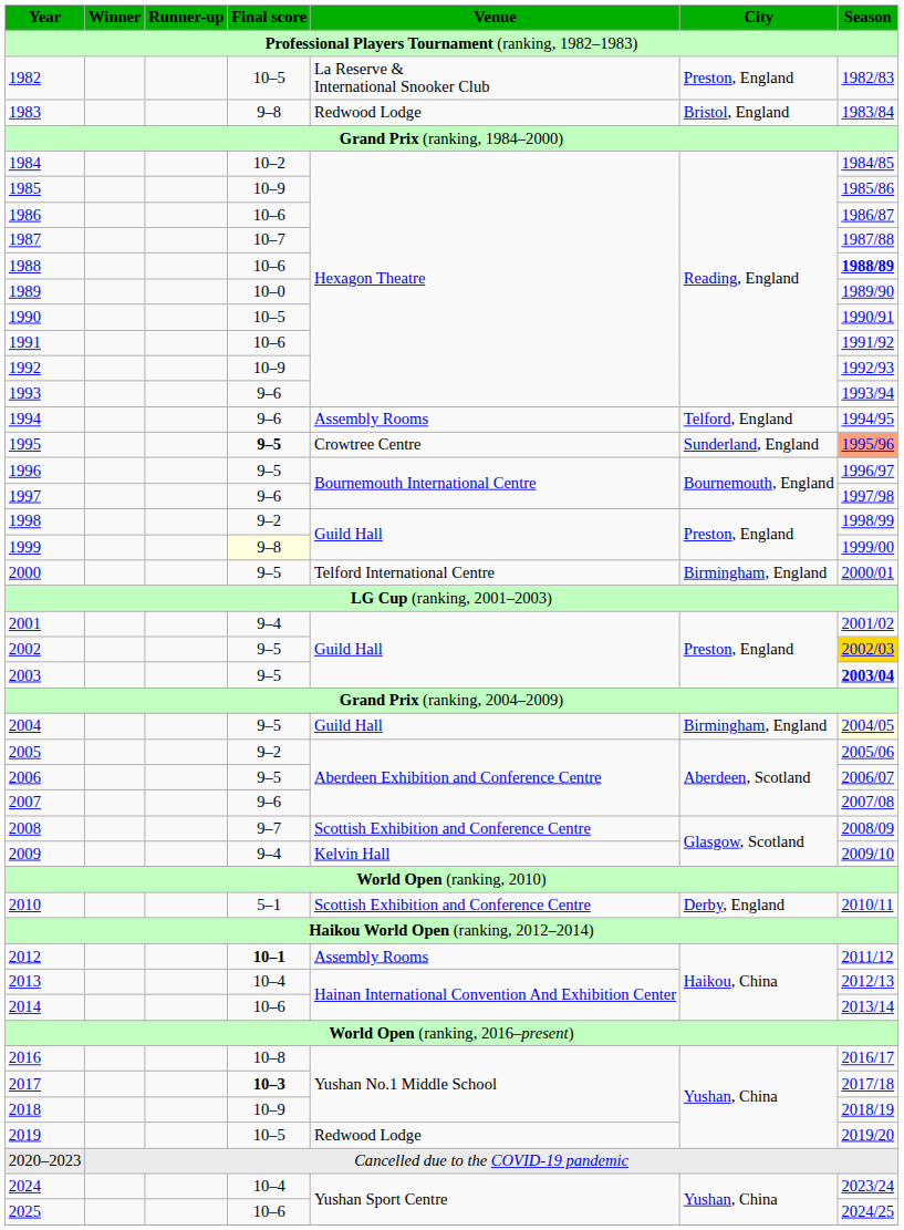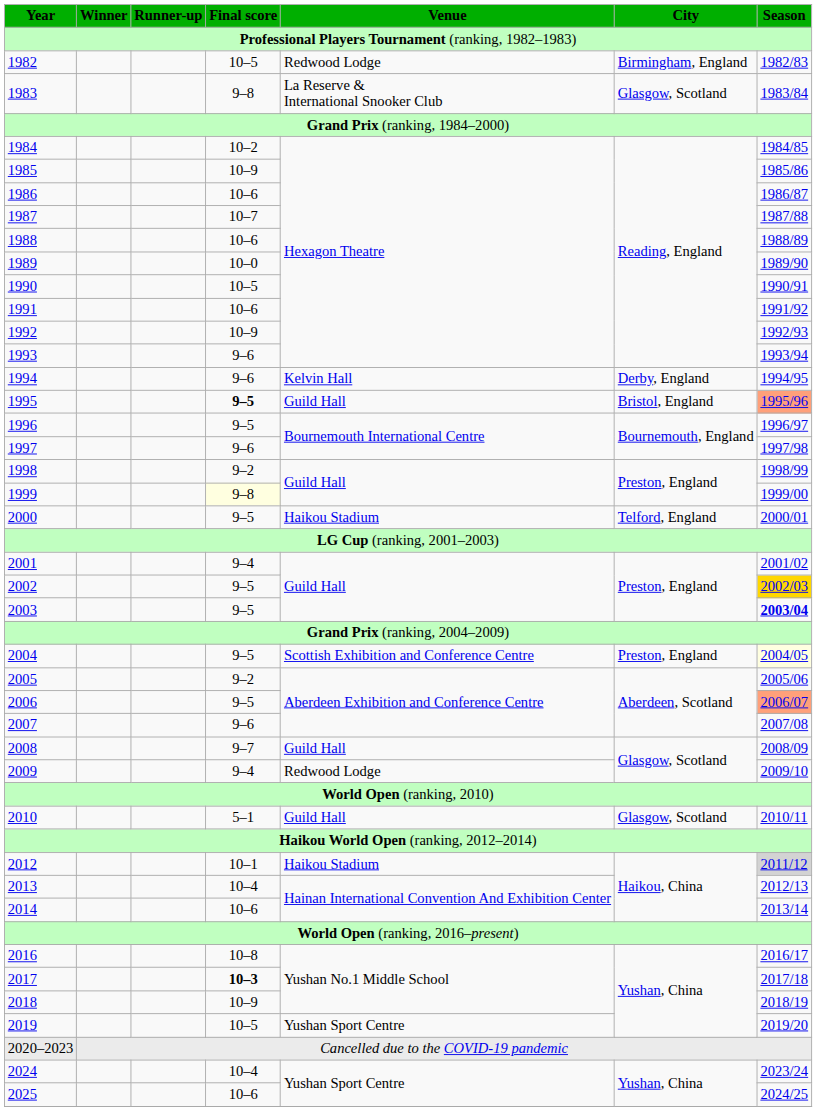 <table class="wikitable">
 <tr>
 <th style="text-align: center; background-color: #00af00">Year</th>
 <th style="text-align: center; background-color: #00af00">Winner</th>
 <th style="text-align: center; background-color: #00af00">Runner-up</th>
 <th style="text-align: center; background-color: #00af00">Final score</th>
 <th style="text-align: center; background-color: #00af00">Venue</th>
 <th style="text-align: center; background-color: #00af00">City</th>
 <th style="text-align: center; background-color: #00af00">Season</th>
 </tr>
 <tr>
 <td colspan=7 style="text-align: center; background-color: #c0ffc0"><strong>Professional Players Tournament</strong> (ranking, 1982–1983)</td>
 </tr>
 <tr>
 <td><a href='#'>1982</a></td>
 <td></td>
 <td></td>
 <td style="text-align: center">10–5</td>
-<td>La Reserve &<br>International Snooker Club</td>
-<td><a href='#'>Preston</a>, England</td>
+<td>Redwood Lodge</td>
+<td><a href='#'>Birmingham</a>, England</td>
 <td><a href='#'>1982/83</a></td>
 </tr>
 <tr>
 <td><a href='#'>1983</a></td>
 <td></td>
 <td></td>
 <td style="text-align: center">9–8</td>
-<td>Redwood Lodge</td>
-<td><a href='#'>Bristol</a>, England</td>
+<td>La Reserve &<br>International Snooker Club</td>
+<td><a href='#'>Glasgow</a>, Scotland</td>
 <td><a href='#'>1983/84</a></td>
 </tr>
 <tr>
 <td colspan=7 style="text-align: center; background-color: #c0ffc0"><strong>Grand Prix</strong> (ranking, 1984–2000)</td>
 </tr>
 <tr>
 <td><a href='#'>1984</a></td>
 <td></td>
 <td></td>
 <td style="text-align: center">10–2</td>
 <td rowspan=10><a href='#'>Hexagon Theatre</a></td>
 <td rowspan=10><a href='#'>Reading</a>, England</td>
 <td><a href='#'>1984/85</a></td>
 </tr>
 <tr>
 <td><a href='#'>1985</a></td>
 <td></td>
 <td></td>
 <td style="text-align: center">10–9</td>
 <td><a href='#'>1985/86</a></td>
 </tr>
 <tr>
 <td><a href='#'>1986</a></td>
 <td></td>
 <td></td>
 <td style="text-align: center">10–6</td>
 <td><a href='#'>1986/87</a></td>
 </tr>
 <tr>
 <td><a href='#'>1987</a></td>
 <td></td>
 <td></td>
 <td style="text-align: center">10–7</td>
 <td><a href='#'>1987/88</a></td>
 </tr>
 <tr>
 <td><a href='#'>1988</a></td>
 <td></td>
 <td></td>
 <td style="text-align: center">10–6</td>
-<td><strong><a href='#'>1988/89</a></strong></td>
+<td><a href='#'>1988/89</a></td>
 </tr>
 <tr>
 <td><a href='#'>1989</a></td>
 <td></td>
 <td></td>
 <td style="text-align: center">10–0</td>
 <td><a href='#'>1989/90</a></td>
 </tr>
 <tr>
 <td><a href='#'>1990</a></td>
 <td></td>
 <td></td>
 <td style="text-align: center">10–5</td>
 <td><a href='#'>1990/91</a></td>
 </tr>
 <tr>
 <td><a href='#'>1991</a></td>
 <td></td>
 <td></td>
 <td style="text-align: center">10–6</td>
 <td><a href='#'>1991/92</a></td>
 </tr>
 <tr>
 <td><a href='#'>1992</a></td>
 <td></td>
 <td></td>
 <td style="text-align: center">10–9</td>
 <td><a href='#'>1992/93</a></td>
 </tr>
 <tr>
 <td><a href='#'>1993</a></td>
 <td></td>
 <td></td>
 <td style="text-align: center">9–6</td>
 <td><a href='#'>1993/94</a></td>
 </tr>
 <tr>
 <td><a href='#'>1994</a></td>
 <td></td>
 <td></td>
 <td style="text-align: center">9–6</td>
-<td><a href='#'>Assembly Rooms</a></td>
-<td><a href='#'>Telford</a>, England</td>
+<td><a href='#'>Kelvin Hall</a></td>
+<td><a href='#'>Derby</a>, England</td>
 <td><a href='#'>1994/95</a></td>
 </tr>
 <tr>
 <td><a href='#'>1995</a></td>
 <td></td>
 <td></td>
 <td style="text-align: center"><strong>9–5</strong></td>
-<td>Crowtree Centre</td>
-<td><a href='#'>Sunderland</a>, England</td>
+<td><a href='#'>Guild Hall</a></td>
+<td><a href='#'>Bristol</a>, England</td>
 <td style="background: lightsalmon;"><a href='#'>1995/96</a></td>
 </tr>
 <tr>
 <td><a href='#'>1996</a></td>
 <td></td>
 <td></td>
 <td style="text-align: center">9–5</td>
 <td rowspan=2><a href='#'>Bournemouth International Centre</a></td>
 <td rowspan=2><a href='#'>Bournemouth</a>, England</td>
 <td><a href='#'>1996/97</a></td>
 </tr>
 <tr>
 <td><a href='#'>1997</a></td>
 <td></td>
 <td></td>
 <td style="text-align: center">9–6</td>
 <td><a href='#'>1997/98</a></td>
 </tr>
 <tr>
 <td><a href='#'>1998</a></td>
 <td></td>
 <td></td>
 <td style="text-align: center">9–2</td>
 <td rowspan=2><a href='#'>Guild Hall</a></td>
 <td rowspan=2><a href='#'>Preston</a>, England</td>
 <td><a href='#'>1998/99</a></td>
 </tr>
 <tr>
 <td><a href='#'>1999</a></td>
 <td></td>
 <td></td>
 <td style="background: lightyellow; text-align: center">9–8</td>
 <td><a href='#'>1999/00</a></td>
 </tr>
 <tr>
 <td><a href='#'>2000</a></td>
 <td></td>
 <td></td>
 <td style="text-align: center">9–5</td>
-<td>Telford International Centre</td>
-<td><a href='#'>Birmingham</a>, England</td>
+<td><a href='#'>Haikou Stadium</a></td>
+<td><a href='#'>Telford</a>, England</td>
 <td><a href='#'>2000/01</a></td>
 </tr>
 <tr>
 <td colspan=7 style="text-align: center; background-color: #c0ffc0"><strong>LG Cup</strong> (ranking, 2001–2003)</td>
 </tr>
 <tr>
 <td><a href='#'>2001</a></td>
 <td></td>
 <td></td>
 <td style="text-align: center">9–4</td>
 <td rowspan=3><a href='#'>Guild Hall</a></td>
 <td rowspan=3><a href='#'>Preston</a>, England</td>
 <td><a href='#'>2001/02</a></td>
 </tr>
 <tr>
 <td><a href='#'>2002</a></td>
 <td></td>
 <td></td>
 <td style="text-align: center">9–5</td>
 <td style="background: gold;"><a href='#'>2002/03</a></td>
 </tr>
 <tr>
 <td><a href='#'>2003</a></td>
 <td></td>
 <td></td>
 <td style="text-align: center">9–5</td>
 <td><strong><a href='#'>2003/04</a></strong></td>
 </tr>
 <tr>
 <td colspan=7 style="text-align: center; background-color: #c0ffc0"><strong>Grand Prix</strong> (ranking, 2004–2009)</td>
 </tr>
 <tr>
 <td><a href='#'>2004</a></td>
 <td></td>
 <td></td>
 <td style="text-align: center">9–5</td>
-<td><a href='#'>Guild Hall</a></td>
-<td><a href='#'>Birmingham</a>, England</td>
+<td><a href='#'>Scottish Exhibition and Conference Centre</a></td>
+<td><a href='#'>Preston</a>, England</td>
 <td style="background: lightyellow;"><a href='#'>2004/05</a></td>
 </tr>
 <tr>
 <td><a href='#'>2005</a></td>
 <td></td>
 <td></td>
 <td style="text-align: center">9–2</td>
 <td rowspan=3><a href='#'>Aberdeen Exhibition and Conference Centre</a></td>
 <td rowspan=3><a href='#'>Aberdeen</a>, Scotland</td>
 <td><a href='#'>2005/06</a></td>
 </tr>
 <tr>
 <td><a href='#'>2006</a></td>
 <td></td>
 <td></td>
 <td style="text-align: center">9–5</td>
-<td><a href='#'>2006/07</a></td>
+<td style="background: lightsalmon;"><a href='#'>2006/07</a></td>
 </tr>
 <tr>
 <td><a href='#'>2007</a></td>
 <td></td>
 <td></td>
 <td style="text-align: center">9–6</td>
 <td><a href='#'>2007/08</a></td>
 </tr>
 <tr>
 <td><a href='#'>2008</a></td>
 <td></td>
 <td></td>
 <td style="text-align: center">9–7</td>
-<td><a href='#'>Scottish Exhibition and Conference Centre</a></td>
+<td><a href='#'>Guild Hall</a></td>
 <td rowspan=2><a href='#'>Glasgow</a>, Scotland</td>
 <td><a href='#'>2008/09</a></td>
 </tr>
 <tr>
 <td><a href='#'>2009</a></td>
 <td></td>
 <td></td>
 <td style="text-align: center">9–4</td>
-<td><a href='#'>Kelvin Hall</a></td>
+<td>Redwood Lodge</td>
 <td><a href='#'>2009/10</a></td>
 </tr>
 <tr>
 <td colspan=7 style="text-align: center; background-color: #c0ffc0"><strong>World Open</strong> (ranking, 2010)</td>
 </tr>
 <tr>
 <td><a href='#'>2010</a></td>
 <td></td>
 <td></td>
 <td style="text-align: center">5–1</td>
-<td><a href='#'>Scottish Exhibition and Conference Centre</a></td>
-<td><a href='#'>Derby</a>, England</td>
+<td><a href='#'>Guild Hall</a></td>
+<td><a href='#'>Glasgow</a>, Scotland</td>
 <td><a href='#'>2010/11</a></td>
 </tr>
 <tr>
 <td colspan=7 style="text-align: center; background-color: #c0ffc0"><strong>Haikou World Open</strong> (ranking, 2012–2014)</td>
 </tr>
 <tr>
 <td><a href='#'>2012</a></td>
 <td></td>
 <td></td>
-<td style="text-align: center"><strong>10–1</strong></td>
-<td><a href='#'>Assembly Rooms</a></td>
+<td style="text-align: center">10–1</td>
+<td><a href='#'>Haikou Stadium</a></td>
 <td rowspan=3><a href='#'>Haikou</a>, China</td>
-<td><a href='#'>2011/12</a></td>
+<td style="background: lightgrey;"><a href='#'>2011/12</a></td>
 </tr>
 <tr>
 <td><a href='#'>2013</a></td>
 <td></td>
 <td></td>
 <td style="text-align: center">10–4</td>
 <td rowspan=2><a href='#'>Hainan International Convention And Exhibition Center</a></td>
 <td><a href='#'>2012/13</a></td>
 </tr>
 <tr>
 <td><a href='#'>2014</a></td>
 <td></td>
 <td></td>
 <td style="text-align: center">10–6</td>
 <td><a href='#'>2013/14</a></td>
 </tr>
 <tr>
 <td colspan=7 style="text-align: center; background-color: #c0ffc0"><strong>World Open</strong> (ranking, 2016–<em>present</em>)</td>
 </tr>
 <tr>
 <td><a href='#'>2016</a></td>
 <td></td>
 <td></td>
 <td style="text-align: center">10–8</td>
 <td rowspan=3>Yushan No.1 Middle School</td>
 <td rowspan=4><a href='#'>Yushan</a>, China</td>
 <td><a href='#'>2016/17</a></td>
 </tr>
 <tr>
 <td><a href='#'>2017</a></td>
 <td></td>
 <td></td>
 <td style="text-align: center"><strong>10–3</strong></td>
 <td><a href='#'>2017/18</a></td>
 </tr>
 <tr>
 <td><a href='#'>2018</a></td>
 <td></td>
 <td></td>
 <td style="text-align: center">10–9</td>
 <td><a href='#'>2018/19</a></td>
 </tr>
 <tr>
 <td><a href='#'>2019</a></td>
 <td></td>
 <td></td>
 <td style="text-align: center">10–5</td>
-<td>Redwood Lodge</td>
+<td>Yushan Sport Centre</td>
 <td><a href='#'>2019/20</a></td>
 </tr>
 <tr style="background-color: #ebebeb">
 <td>2020–2023</td>
 <td colspan=6 style="text-align: center"><em>Cancelled due to the <a href='#'>COVID-19 pandemic</a></em></td>
 </tr>
 <tr>
 <td><a href='#'>2024</a></td>
 <td></td>
 <td></td>
 <td style="text-align: center">10–4</td>
 <td rowspan=2>Yushan Sport Centre</td>
 <td rowspan=2><a href='#'>Yushan</a>, China</td>
 <td><a href='#'>2023/24</a></td>
 </tr>
 <tr>
 <td><a href='#'>2025</a></td>
 <td></td>
 <td></td>
 <td style="text-align: center">10–6</td>
 <td><a href='#'>2024/25</a></td>
 </tr>
 <tr>
 </tr>
 </table>
